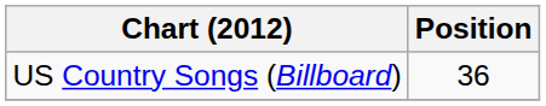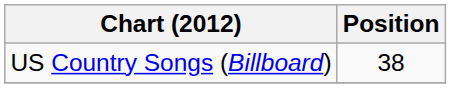 <table class="wikitable sortable">
 <tr>
 <th scope="col">Chart (2012)</th>
 <th scope="col">Position</th>
 </tr>
 <tr>
 <td>US <a href='#'>Country Songs</a> (<em><a href='#'>Billboard</a></em>)</td>
-<td align="center">36</td>
+<td align="center">38</td>
 </tr>
 <tr>
 </tr>
 </table>
